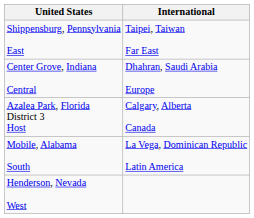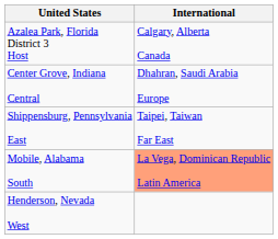 <table class="wikitable">
 <tr>
 <th>United States</th>
 <th>International</th>
 </tr>
 <tr>
-<td> <a href='#'>Shippensburg</a>, <a href='#'>Pennsylvania</a><br><br><a href='#'>East</a></td>
-<td> <a href='#'>Taipei</a>, <a href='#'>Taiwan</a><br><br><a href='#'>Far East</a></td>
+<td> <a href='#'>Azalea Park</a>, <a href='#'>Florida</a><br>District 3<br><a href='#'>Host</a></td>
+<td> <a href='#'>Calgary</a>, <a href='#'>Alberta</a><br><br><a href='#'>Canada</a></td>
 </tr>
 <tr>
 <td> <a href='#'>Center Grove</a>, <a href='#'>Indiana</a><br> <br><a href='#'>Central</a></td>
 <td> <a href='#'>Dhahran</a>, <a href='#'>Saudi Arabia</a><br> <br><a href='#'>Europe</a></td>
 </tr>
 <tr>
-<td> <a href='#'>Azalea Park</a>, <a href='#'>Florida</a><br>District 3<br><a href='#'>Host</a></td>
-<td> <a href='#'>Calgary</a>, <a href='#'>Alberta</a><br><br><a href='#'>Canada</a></td>
+<td> <a href='#'>Shippensburg</a>, <a href='#'>Pennsylvania</a><br><br><a href='#'>East</a></td>
+<td> <a href='#'>Taipei</a>, <a href='#'>Taiwan</a><br><br><a href='#'>Far East</a></td>
 </tr>
 <tr>
 <td> <a href='#'>Mobile</a>, <a href='#'>Alabama</a><br><br><a href='#'>South</a></td>
-<td> <a href='#'>La Vega</a>, <a href='#'>Dominican Republic</a><br> <br><a href='#'>Latin America</a></td>
+<td style="background: lightsalmon;"> <a href='#'>La Vega</a>, <a href='#'>Dominican Republic</a><br> <br><a href='#'>Latin America</a></td>
 </tr>
 <tr>
 <td> <a href='#'>Henderson</a>, <a href='#'>Nevada</a><br><br><a href='#'>West</a></td>
 <td></td>
 </tr>
 </table>
